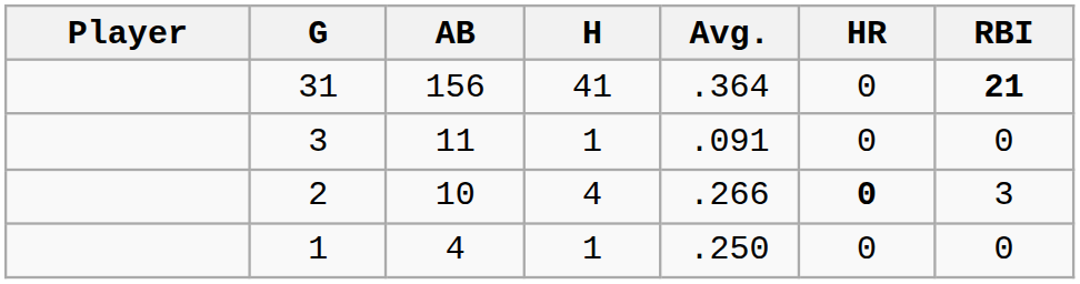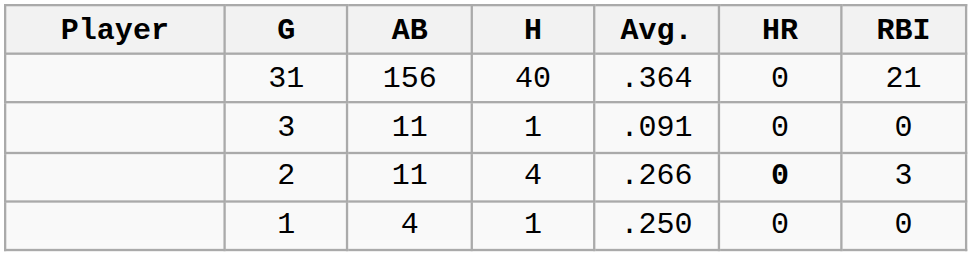 <table class="wikitable sortable">
 <tr>
 <th bgcolor="#DDDDFF" width="16%">Player</th>
 <th bgcolor="#DDDDFF" width="9%">G</th>
 <th bgcolor="#DDDDFF" width="9%">AB</th>
 <th bgcolor="#DDDDFF" width="9%">H</th>
 <th bgcolor="#DDDDFF" width="9%">Avg.</th>
 <th bgcolor="#DDDDFF" width="9%">HR</th>
 <th bgcolor="#DDDDFF" width="9%">RBI</th>
 </tr>
 <tr align="center">
 <td></td>
 <td>31</td>
 <td>156</td>
-<td>41</td>
+<td>40</td>
 <td>.364</td>
 <td>0</td>
-<td><strong>21</strong></td>
+<td>21</td>
 </tr>
 <tr align="center">
 <td></td>
 <td>3</td>
 <td>11</td>
 <td>1</td>
 <td>.091</td>
 <td>0</td>
 <td>0</td>
 </tr>
 <tr align="center">
 <td></td>
 <td>2</td>
-<td>10</td>
+<td>11</td>
 <td>4</td>
 <td>.266</td>
 <td><strong>0</strong></td>
 <td>3</td>
 </tr>
 <tr align="center">
 <td></td>
 <td>1</td>
 <td>4</td>
 <td>1</td>
 <td>.250</td>
 <td>0</td>
 <td>0</td>
 </tr>
 </table>
